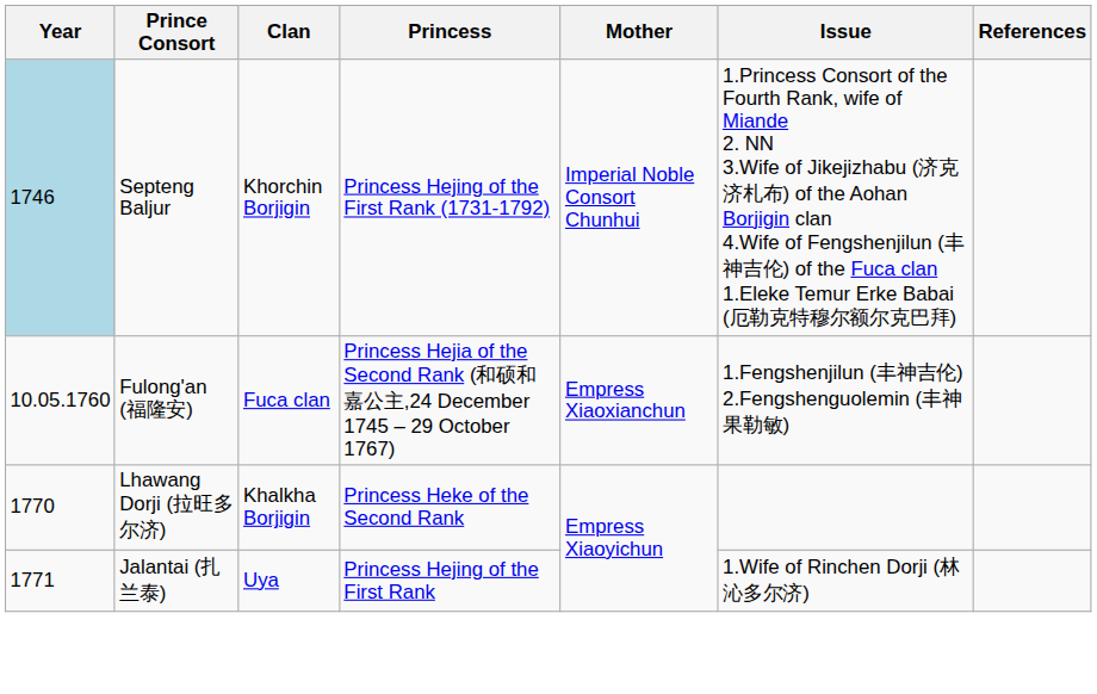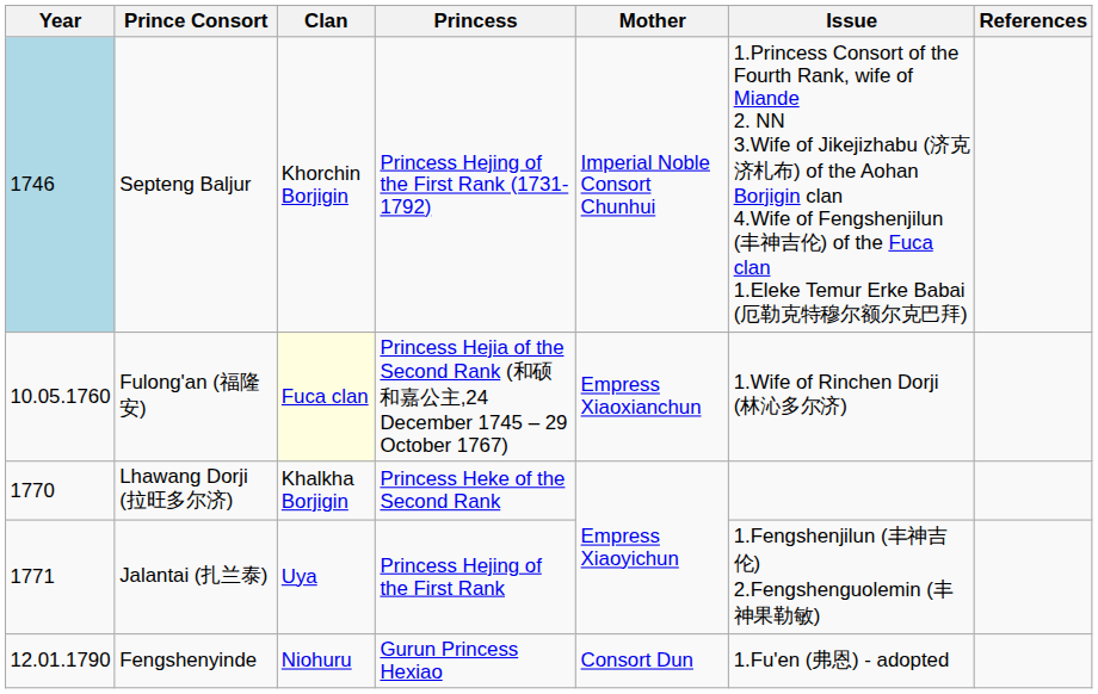 <table class="wikitable">
 <tr>
 <th>Year</th>
 <th>Prince Consort</th>
 <th>Clan</th>
 <th>Princess</th>
 <th>Mother</th>
 <th>Issue</th>
 <th>References</th>
 </tr>
 <tr>
 <td style="background: lightblue;">1746</td>
 <td>Septeng Baljur</td>
 <td>Khorchin <a href='#'>Borjigin</a></td>
 <td><a href='#'>Princess Hejing of the First Rank (1731-1792)</a></td>
 <td><a href='#'>Imperial Noble Consort Chunhui</a></td>
 <td>1.Princess Consort of the Fourth Rank, wife of <a href='#'>Miande</a><br>2. NN<br>3.Wife of Jikejizhabu (济克济札布) of the Aohan <a href='#'>Borjigin</a> clan<br>4.Wife of Fengshenjilun (丰神吉伦) of the <a href='#'>Fuca clan</a><br>1.Eleke Temur Erke Babai (厄勒克特穆尔额尔克巴拜)</td>
 <td></td>
 </tr>
 <tr>
 <td>10.05.1760</td>
 <td>Fulong'an (福隆安)</td>
-<td><a href='#'>Fuca clan</a></td>
+<td style="background: lightyellow;"><a href='#'>Fuca clan</a></td>
 <td><a href='#'>Princess Hejia of the Second Rank</a> (和硕和嘉公主,24 December 1745 – 29 October 1767)</td>
 <td><a href='#'>Empress Xiaoxianchun</a></td>
-<td>1.Fengshenjilun (丰神吉伦)<br>2.Fengshenguolemin (丰神果勒敏)</td>
+<td>1.Wife of Rinchen Dorji (林沁多尔济)</td>
 <td></td>
 </tr>
 <tr>
 <td>1770</td>
 <td>Lhawang Dorji (拉旺多尔济)</td>
 <td>Khalkha <a href='#'>Borjigin</a></td>
 <td><a href='#'>Princess Heke of the Second Rank</a></td>
 <td rowspan="2"><a href='#'>Empress Xiaoyichun</a></td>
 <td></td>
 <td></td>
 </tr>
 <tr>
 <td>1771</td>
 <td>Jalantai (扎兰泰)</td>
 <td><a href='#'>Uya</a></td>
 <td><a href='#'>Princess Hejing of the First Rank</a></td>
-<td>1.Wife of Rinchen Dorji (林沁多尔济)</td>
+<td>1.Fengshenjilun (丰神吉伦)<br>2.Fengshenguolemin (丰神果勒敏)</td>
+<td></td>
+</tr>
+<tr>
+<td>12.01.1790</td>
+<td>Fengshenyinde</td>
+<td><a href='#'>Niohuru</a></td>
+<td><a href='#'>Gurun Princess Hexiao</a></td>
+<td><a href='#'>Consort Dun</a></td>
+<td>1.Fu'en (弗恩) - adopted</td>
 <td></td>
 </tr>
 </table>
